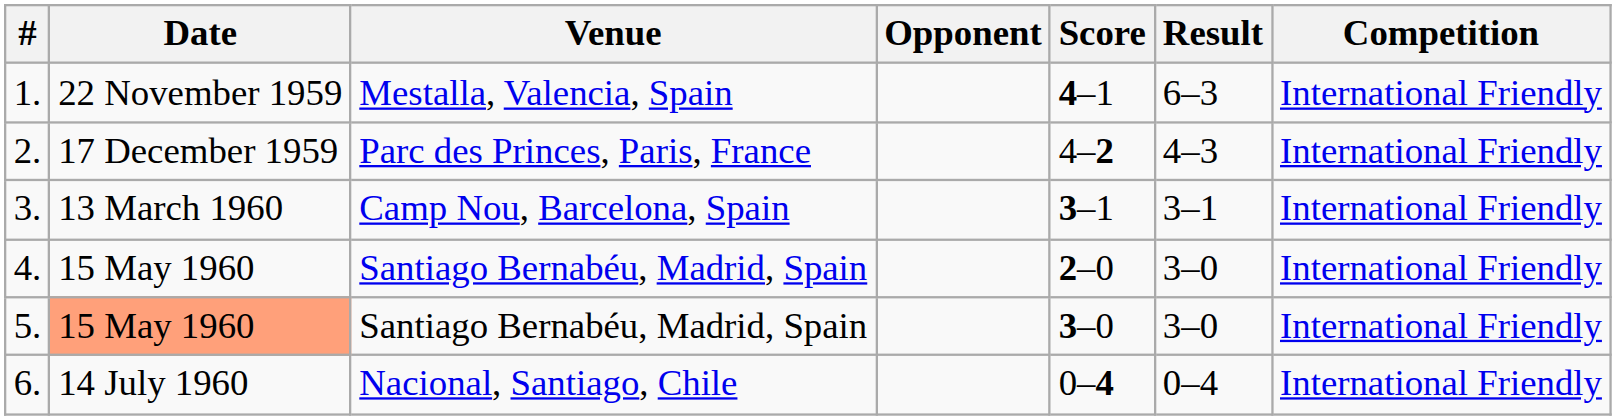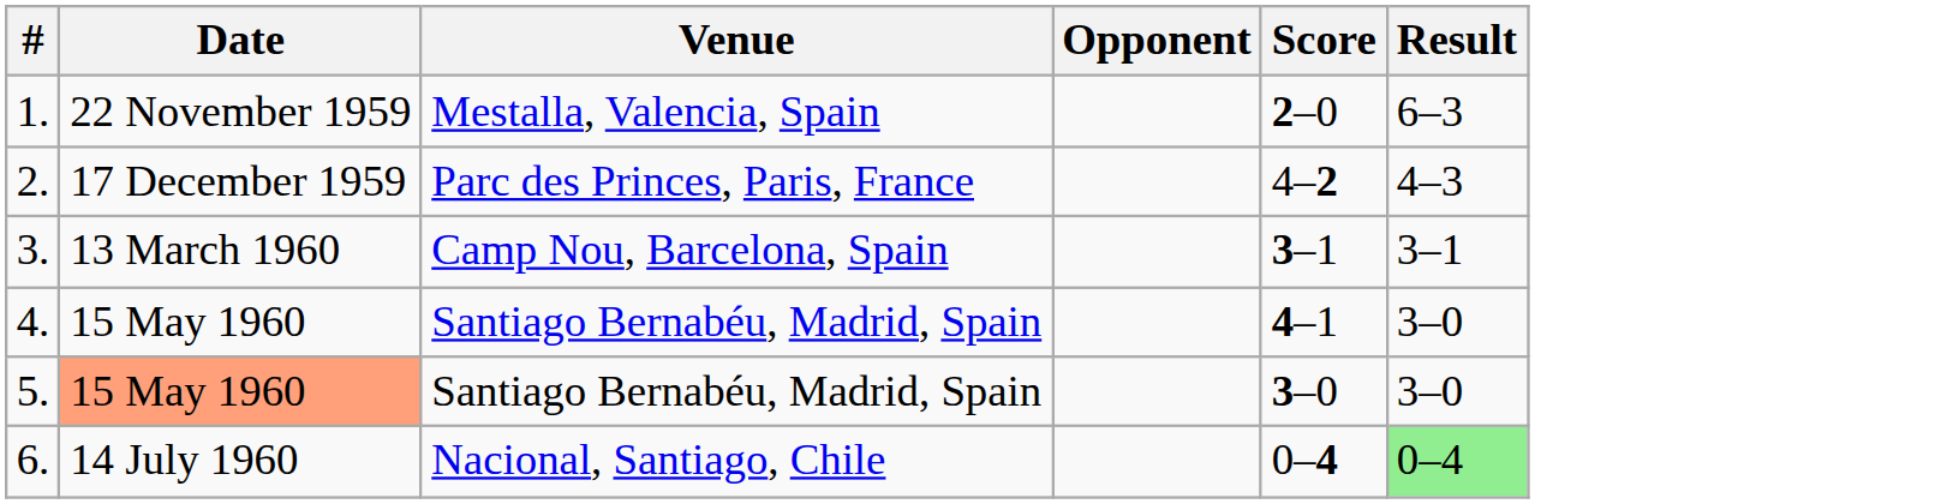 <table class="wikitable" style="font-size:100%">
 <tr>
 <th>#</th>
 <th>Date</th>
 <th>Venue</th>
 <th>Opponent</th>
 <th>Score</th>
 <th>Result</th>
-<th>Competition</th>
 </tr>
 <tr>
 <td>1.</td>
 <td>22 November 1959</td>
 <td><a href='#'>Mestalla</a>, <a href='#'>Valencia</a>, <a href='#'>Spain</a></td>
 <td></td>
-<td><strong>4</strong>–1</td>
+<td><strong>2</strong>–0</td>
 <td>6–3</td>
-<td><a href='#'>International Friendly</a></td>
 </tr>
 <tr>
 <td>2.</td>
 <td>17 December 1959</td>
 <td><a href='#'>Parc des Princes</a>, <a href='#'>Paris</a>, <a href='#'>France</a></td>
 <td></td>
 <td>4–<strong>2</strong></td>
 <td>4–3</td>
-<td><a href='#'>International Friendly</a></td>
 </tr>
 <tr>
 <td>3.</td>
 <td>13 March 1960</td>
 <td><a href='#'>Camp Nou</a>, <a href='#'>Barcelona</a>, <a href='#'>Spain</a></td>
 <td></td>
 <td><strong>3</strong>–1</td>
 <td>3–1</td>
-<td><a href='#'>International Friendly</a></td>
 </tr>
 <tr>
 <td>4.</td>
 <td>15 May 1960</td>
 <td><a href='#'>Santiago Bernabéu</a>, <a href='#'>Madrid</a>, <a href='#'>Spain</a></td>
 <td></td>
-<td><strong>2</strong>–0</td>
+<td><strong>4</strong>–1</td>
 <td>3–0</td>
-<td><a href='#'>International Friendly</a></td>
 </tr>
 <tr>
 <td>5.</td>
 <td style="background: lightsalmon;">15 May 1960</td>
 <td Santiago Bernabéu Stadium>Santiago Bernabéu, Madrid, Spain</td>
 <td></td>
 <td><strong>3</strong>–0</td>
 <td>3–0</td>
-<td><a href='#'>International Friendly</a></td>
 </tr>
 <tr>
 <td>6.</td>
 <td>14 July 1960</td>
 <td><a href='#'>Nacional</a>, <a href='#'>Santiago</a>, <a href='#'>Chile</a></td>
 <td></td>
 <td>0–<strong>4</strong></td>
-<td>0–4</td>
-<td><a href='#'>International Friendly</a></td>
+<td style="background: lightgreen;">0–4</td>
 </tr>
 </table>
